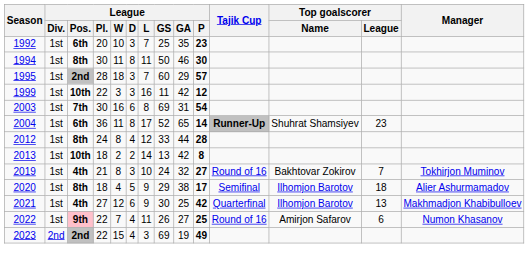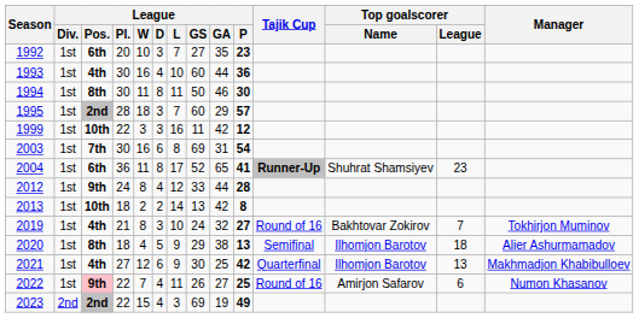 <table class="wikitable mw-collapsible mw-collapsed" align=center cellspacing="0" cellpadding="3" style="border:1px solid #AAAAAA;font-size:90%">
 <tr style="background:#efefef;">
 <th rowspan="2">Season</th>
 <th colspan="9">League</th>
 <th rowspan="2"><a href='#'>Tajik Cup</a></th>
 <th colspan="2">Top goalscorer</th>
 <th rowspan="2">Manager</th>
 </tr>
 <tr>
 <th>Div.</th>
 <th>Pos.</th>
 <th>Pl.</th>
 <th>W</th>
 <th>D</th>
 <th>L</th>
 <th>GS</th>
 <th>GA</th>
 <th>P</th>
 <th>Name</th>
 <th>League</th>
 </tr>
 <tr>
 <td align=center><a href='#'>1992</a></td>
 <td align=center>1st</td>
 <td align=center><strong>6th</strong></td>
 <td align=center>20</td>
 <td align=center>10</td>
 <td align=center>3</td>
 <td align=center>7</td>
-<td align=center>25</td>
+<td align=center>27</td>
 <td align=center>35</td>
 <td align=center><strong>23</strong></td>
+<td align=center></td>
+<td align=center></td>
+<td align=center></td>
+<td align=center></td>
+</tr>
+<tr>
+<td align=center><a href='#'>1993</a></td>
+<td align=center>1st</td>
+<td align=center><strong>4th</strong></td>
+<td align=center>30</td>
+<td align=center>16</td>
+<td align=center>4</td>
+<td align=center>10</td>
+<td align=center>60</td>
+<td align=center>44</td>
+<td align=center><strong>36</strong></td>
 <td align=center></td>
 <td align=center></td>
 <td align=center></td>
 <td align=center></td>
 </tr>
 <tr>
 <td align=center><a href='#'>1994</a></td>
 <td align=center>1st</td>
 <td align=center><strong>8th</strong></td>
 <td align=center>30</td>
 <td align=center>11</td>
 <td align=center>8</td>
 <td align=center>11</td>
 <td align=center>50</td>
 <td align=center>46</td>
 <td align=center><strong>30</strong></td>
 <td align=center></td>
 <td align=center></td>
 <td align=center></td>
 <td align=center></td>
 </tr>
 <tr>
 <td align=center><a href='#'>1995</a></td>
 <td align=center>1st</td>
 <td style="text-align:center; background:silver;"><strong>2nd</strong></td>
 <td align=center>28</td>
 <td align=center>18</td>
 <td align=center>3</td>
 <td align=center>7</td>
 <td align=center>60</td>
 <td align=center>29</td>
 <td align=center><strong>57</strong></td>
 <td align=center></td>
 <td align=center></td>
 <td align=center></td>
 <td align=center></td>
 </tr>
 <tr>
 <td align=center><a href='#'>1999</a></td>
 <td align=center>1st</td>
 <td align=center><strong>10th</strong></td>
 <td align=center>22</td>
 <td align=center>3</td>
 <td align=center>3</td>
 <td align=center>16</td>
 <td align=center>11</td>
 <td align=center>42</td>
 <td align=center><strong>12</strong></td>
 <td align=center></td>
 <td align=center></td>
 <td align=center></td>
 <td align=center></td>
 </tr>
 <tr>
 <td align=center><a href='#'>2003</a></td>
 <td align=center>1st</td>
 <td align=center><strong>7th</strong></td>
 <td align=center>30</td>
 <td align=center>16</td>
 <td align=center>6</td>
 <td align=center>8</td>
 <td align=center>69</td>
 <td align=center>31</td>
 <td align=center><strong>54</strong></td>
 <td align=center></td>
 <td align=center></td>
 <td align=center></td>
 <td align=center></td>
 </tr>
 <tr>
 <td align=center><a href='#'>2004</a></td>
 <td align=center>1st</td>
 <td align=center><strong>6th</strong></td>
 <td align=center>36</td>
 <td align=center>11</td>
 <td align=center>8</td>
 <td align=center>17</td>
 <td align=center>52</td>
 <td align=center>65</td>
-<td align=center><strong>14</strong></td>
+<td align=center><strong>41</strong></td>
 <td style="text-align:center; background:silver;"><strong>Runner-Up</strong></td>
 <td align=center> Shuhrat Shamsiyev</td>
 <td align=center>23</td>
 <td align=center></td>
 </tr>
 <tr>
 <td align=center><a href='#'>2012</a></td>
 <td align=center>1st</td>
-<td align=center><strong>8th</strong></td>
+<td align=center><strong>9th</strong></td>
 <td align=center>24</td>
 <td align=center>8</td>
 <td align=center>4</td>
 <td align=center>12</td>
 <td align=center>33</td>
 <td align=center>44</td>
 <td align=center><strong>28</strong></td>
 <td align=center></td>
 <td align=center></td>
 <td align=center></td>
 <td align=center></td>
 </tr>
 <tr>
 <td align=center><a href='#'>2013</a></td>
 <td align=center>1st</td>
 <td align=center><strong>10th</strong></td>
 <td align=center>18</td>
 <td align=center>2</td>
 <td align=center>2</td>
 <td align=center>14</td>
 <td align=center>13</td>
 <td align=center>42</td>
 <td align=center><strong>8</strong></td>
 <td align=center></td>
 <td align=center></td>
 <td align=center></td>
 <td align=center></td>
 </tr>
 <tr>
 <td align=center><a href='#'>2019</a></td>
 <td align=center>1st</td>
 <td align=center><strong>4th</strong></td>
 <td align=center>21</td>
 <td align=center>8</td>
 <td align=center>3</td>
 <td align=center>10</td>
 <td align=center>24</td>
 <td align=center>32</td>
 <td align=center><strong>27</strong></td>
 <td style="text-align:center;"><a href='#'>Round of 16</a></td>
 <td align=center> Bakhtovar Zokirov</td>
 <td align=center>7</td>
 <td align=center> <a href='#'>Tokhirjon Muminov</a></td>
 </tr>
 <tr>
 <td align=center><a href='#'>2020</a></td>
 <td align=center>1st</td>
 <td align=center><strong>8th</strong></td>
 <td align=center>18</td>
 <td align=center>4</td>
 <td align=center>5</td>
 <td align=center>9</td>
 <td align=center>29</td>
 <td align=center>38</td>
-<td align=center><strong>17</strong></td>
+<td align=center><strong>13</strong></td>
 <td align=center><a href='#'>Semifinal</a></td>
 <td align=center> <a href='#'>Ilhomjon Barotov</a></td>
 <td align=center>18</td>
 <td align=center> <a href='#'>Alier Ashurmamadov</a></td>
 </tr>
 <tr>
 <td align=center><a href='#'>2021</a></td>
 <td align=center>1st</td>
 <td align=center><strong>4th</strong></td>
 <td align=center>27</td>
 <td align=center>12</td>
 <td align=center>6</td>
 <td align=center>9</td>
 <td align=center>30</td>
 <td align=center>25</td>
 <td align=center><strong>42</strong></td>
 <td align=center><a href='#'>Quarterfinal</a></td>
 <td align=center> <a href='#'>Ilhomjon Barotov</a></td>
 <td align=center>13</td>
 <td align=center> <a href='#'>Makhmadjon Khabibulloev</a></td>
 </tr>
 <tr>
 <td align=center><a href='#'>2022</a></td>
 <td align=center>1st</td>
 <td style="text-align:center; background:pink;"><strong>9th</strong></td>
 <td align=center>22</td>
 <td align=center>7</td>
 <td align=center>4</td>
 <td align=center>11</td>
 <td align=center>26</td>
 <td align=center>27</td>
 <td align=center><strong>25</strong></td>
 <td align=center><a href='#'>Round of 16</a></td>
 <td align=center> Amirjon Safarov</td>
 <td align=center>6</td>
 <td align=center> <a href='#'>Numon Khasanov</a></td>
 </tr>
 <tr>
 <td align=center><a href='#'>2023</a></td>
 <td align=center><a href='#'>2nd</a></td>
 <td style="text-align:center; background:silver;"><strong>2nd</strong></td>
 <td align=center>22</td>
 <td align=center>15</td>
 <td align=center>4</td>
 <td align=center>3</td>
 <td align=center>69</td>
 <td align=center>19</td>
 <td align=center><strong>49</strong></td>
 <td align=center></td>
 <td align=center></td>
 <td align=center></td>
 <td align=center></td>
 </tr>
 </table>
